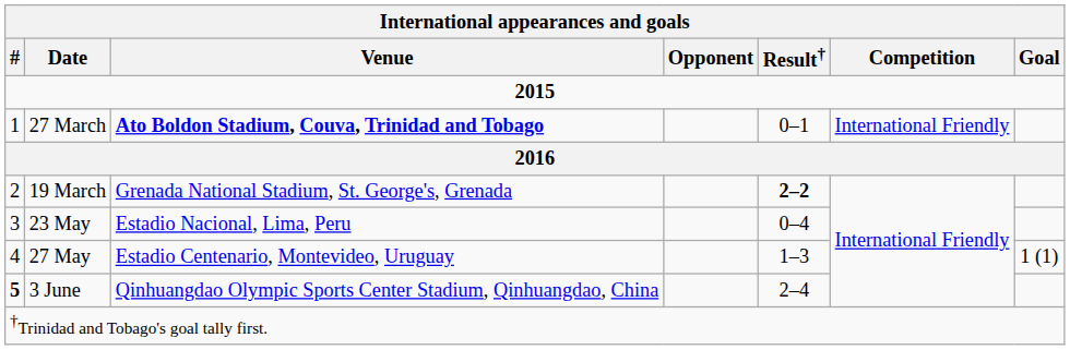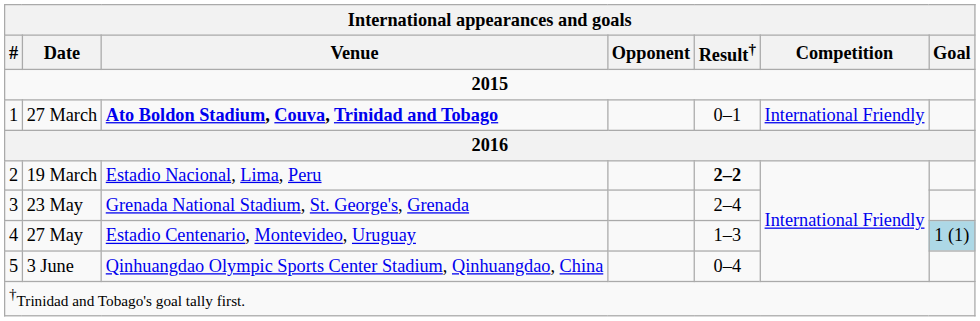 <table class="wikitable collapsible collapsed" style="font-size:90%">
 <tr>
 <th colspan="7"><strong>International appearances and goals</strong></th>
 </tr>
 <tr>
 <th>#</th>
 <th>Date</th>
 <th>Venue</th>
 <th>Opponent</th>
 <th>Result<sup>†</sup></th>
 <th>Competition</th>
 <th>Goal</th>
 </tr>
 <tr>
 <td colspan="7" align=center><strong>2015</strong></td>
 </tr>
 <tr>
 <td align=center>1</td>
 <td>27 March</td>
 <td><strong><a href='#'>Ato Boldon Stadium</a>, <a href='#'>Couva</a>, <a href='#'>Trinidad and Tobago</a></strong></td>
 <td></td>
 <td align=center>0–1</td>
 <td rowspan="1"><a href='#'>International Friendly</a></td>
 <td></td>
 </tr>
 <tr>
 <th colspan="7" align=center><strong>2016</strong></th>
 </tr>
 <tr>
 <td align=center>2</td>
 <td>19 March</td>
-<td><a href='#'>Grenada National Stadium</a>, <a href='#'>St. George's</a>, <a href='#'>Grenada</a></td>
+<td><a href='#'>Estadio Nacional</a>, <a href='#'>Lima</a>, <a href='#'>Peru</a></td>
 <td></td>
 <td align=center><strong>2–2</strong></td>
 <td rowspan="4"><a href='#'>International Friendly</a></td>
 <td></td>
 </tr>
 <tr>
 <td align=center>3</td>
 <td>23 May</td>
-<td><a href='#'>Estadio Nacional</a>, <a href='#'>Lima</a>, <a href='#'>Peru</a></td>
+<td><a href='#'>Grenada National Stadium</a>, <a href='#'>St. George's</a>, <a href='#'>Grenada</a></td>
 <td></td>
-<td align=center>0–4</td>
+<td align=center>2–4</td>
 <td></td>
 </tr>
 <tr>
 <td align=center>4</td>
 <td>27 May</td>
 <td><a href='#'>Estadio Centenario</a>, <a href='#'>Montevideo</a>, <a href='#'>Uruguay</a></td>
 <td></td>
 <td align=center>1–3</td>
-<td align=center>1 (1)</td>
+<td align=center style="background: lightblue;">1 (1)</td>
 </tr>
 <tr>
-<td align=center><strong>5</strong></td>
+<td align=center>5</td>
 <td>3 June</td>
 <td><a href='#'>Qinhuangdao Olympic Sports Center Stadium</a>, <a href='#'>Qinhuangdao</a>, <a href='#'>China</a></td>
 <td></td>
-<td align=center>2–4</td>
+<td align=center>0–4</td>
 <td></td>
 </tr>
 <tr>
 <td colspan="7"><sup>†</sup><small>Trinidad and Tobago's goal tally first.</small></td>
 </tr>
 </table>
